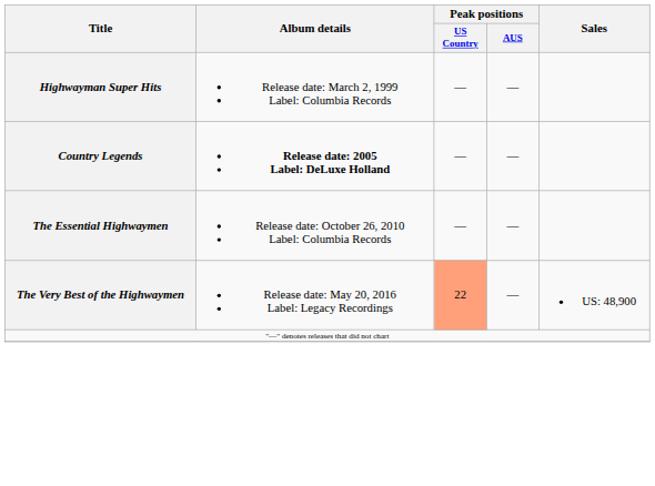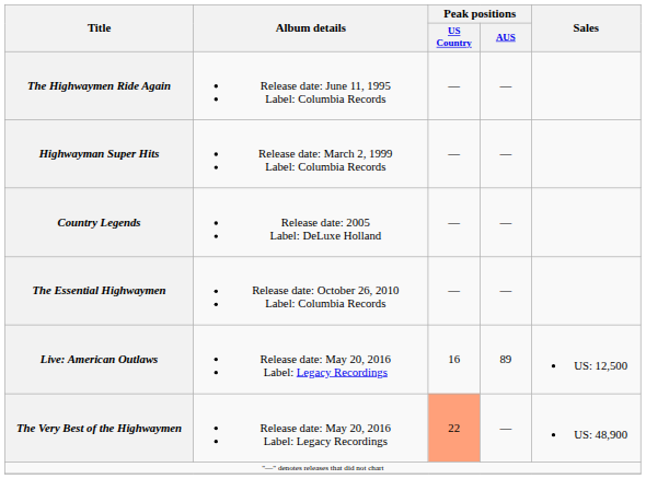 <table class="wikitable plainrowheaders" style="text-align:center;">
 <tr>
 <th rowspan="2" style="width:16em;">Title</th>
 <th rowspan="2" style="width:20em;">Album details</th>
 <th colspan="2">Peak positions</th>
 <th rowspan="2" style="width:9em;">Sales</th>
 </tr>
 <tr style="font-size:smaller;">
 <th width="65"><a href='#'>US Country</a><br></th>
 <th width="65"><a href='#'>AUS</a><br></th>
 </tr>
 <tr>
+<th scope="row"><em>The Highwaymen Ride Again</em><br></th>
+<td><br><ul><li>Release date: June 11, 1995</li><li>Label: Columbia Records</li></ul></td>
+<td>—</td>
+<td>—</td>
+<td></td>
+</tr>
+<tr>
 <th scope="row"><em>Highwayman Super Hits</em></th>
 <td><br><ul><li>Release date: March 2, 1999</li><li>Label: Columbia Records</li></ul></td>
 <td>—</td>
 <td>—</td>
 <td></td>
 </tr>
 <tr>
 <th scope="row"><em>Country Legends</em></th>
-<td><strong><br><ul><li>Release date: 2005</li><li>Label: DeLuxe Holland</li></ul></strong></td>
+<td><br><ul><li>Release date: 2005</li><li>Label: DeLuxe Holland</li></ul></td>
 <td>—</td>
 <td>—</td>
 <td></td>
 </tr>
 <tr>
 <th scope="row"><em>The Essential Highwaymen</em></th>
 <td><br><ul><li>Release date: October 26, 2010</li><li>Label: Columbia Records</li></ul></td>
 <td>—</td>
 <td>—</td>
 <td></td>
+</tr>
+<tr>
+<th scope="row"><em>Live: American Outlaws</em></th>
+<td><br><ul><li>Release date: May 20, 2016</li><li>Label: <a href='#'>Legacy Recordings</a></li></ul></td>
+<td>16</td>
+<td>89</td>
+<td><br><ul><li>US: 12,500</li></ul></td>
 </tr>
 <tr>
 <th scope="row"><em>The Very Best of the Highwaymen</em></th>
 <td><br><ul><li>Release date: May 20, 2016</li><li>Label: Legacy Recordings</li></ul></td>
 <td style="background: lightsalmon;">22</td>
 <td>—</td>
 <td><br><ul><li>US: 48,900</li></ul></td>
 </tr>
 <tr>
 <td colspan="5" style="font-size:8pt">"—" denotes releases that did not chart</td>
 </tr>
 <tr>
 </tr>
 </table>
